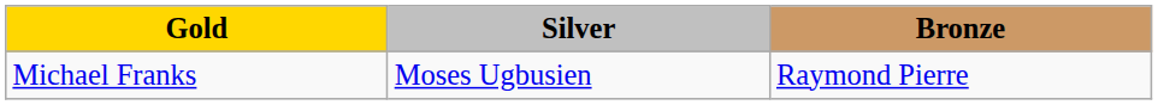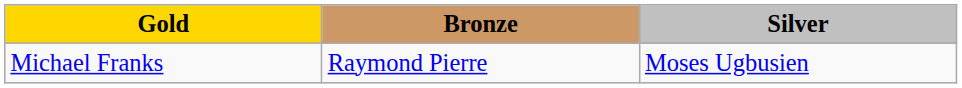 <table class="wikitable" style="text-align:left">
 <tr align="center">
 <td width=200 bgcolor=gold><strong>Gold</strong></td>
+<td width=200 bgcolor=CC9966><strong>Bronze</strong></td>
 <td width=200 bgcolor=silver><strong>Silver</strong></td>
-<td width=200 bgcolor=CC9966><strong>Bronze</strong></td>
 </tr>
 <tr>
 <td><a href='#'>Michael Franks</a><br><em></em></td>
+<td><a href='#'>Raymond Pierre</a><br><em></em></td>
 <td><a href='#'>Moses Ugbusien</a><br><em></em></td>
-<td><a href='#'>Raymond Pierre</a><br><em></em></td>
 </tr>
 </table>
